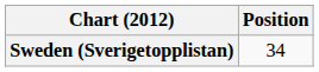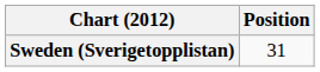 <table class="wikitable plainrowheaders" style="text-align:center">
 <tr>
 <th scope="col">Chart (2012)</th>
 <th scope="col">Position</th>
 </tr>
 <tr>
 <th scope="row">Sweden (Sverigetopplistan)</th>
-<td>34</td>
+<td>31</td>
 </tr>
 </table>
